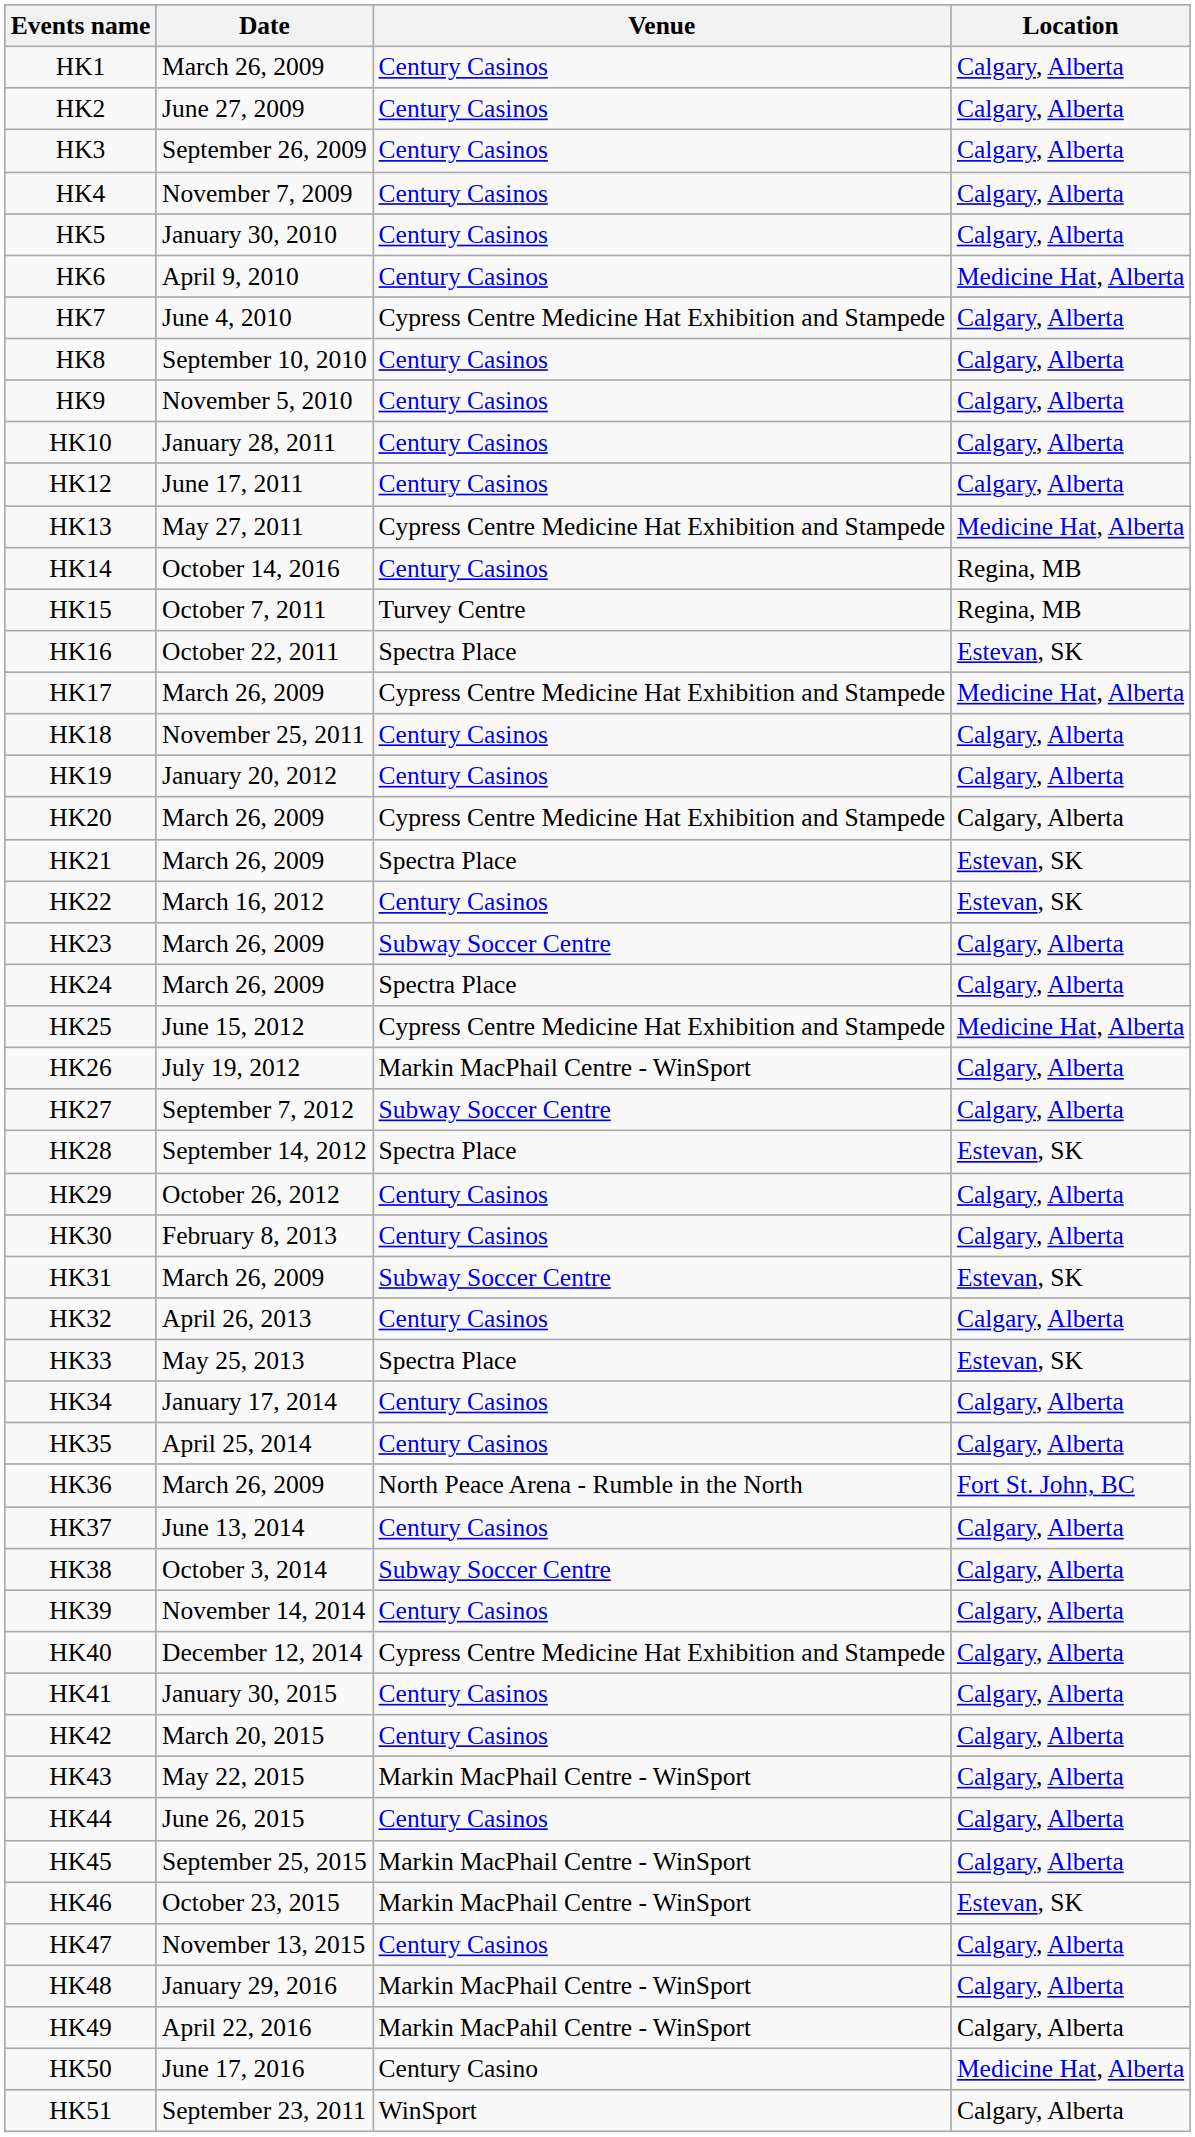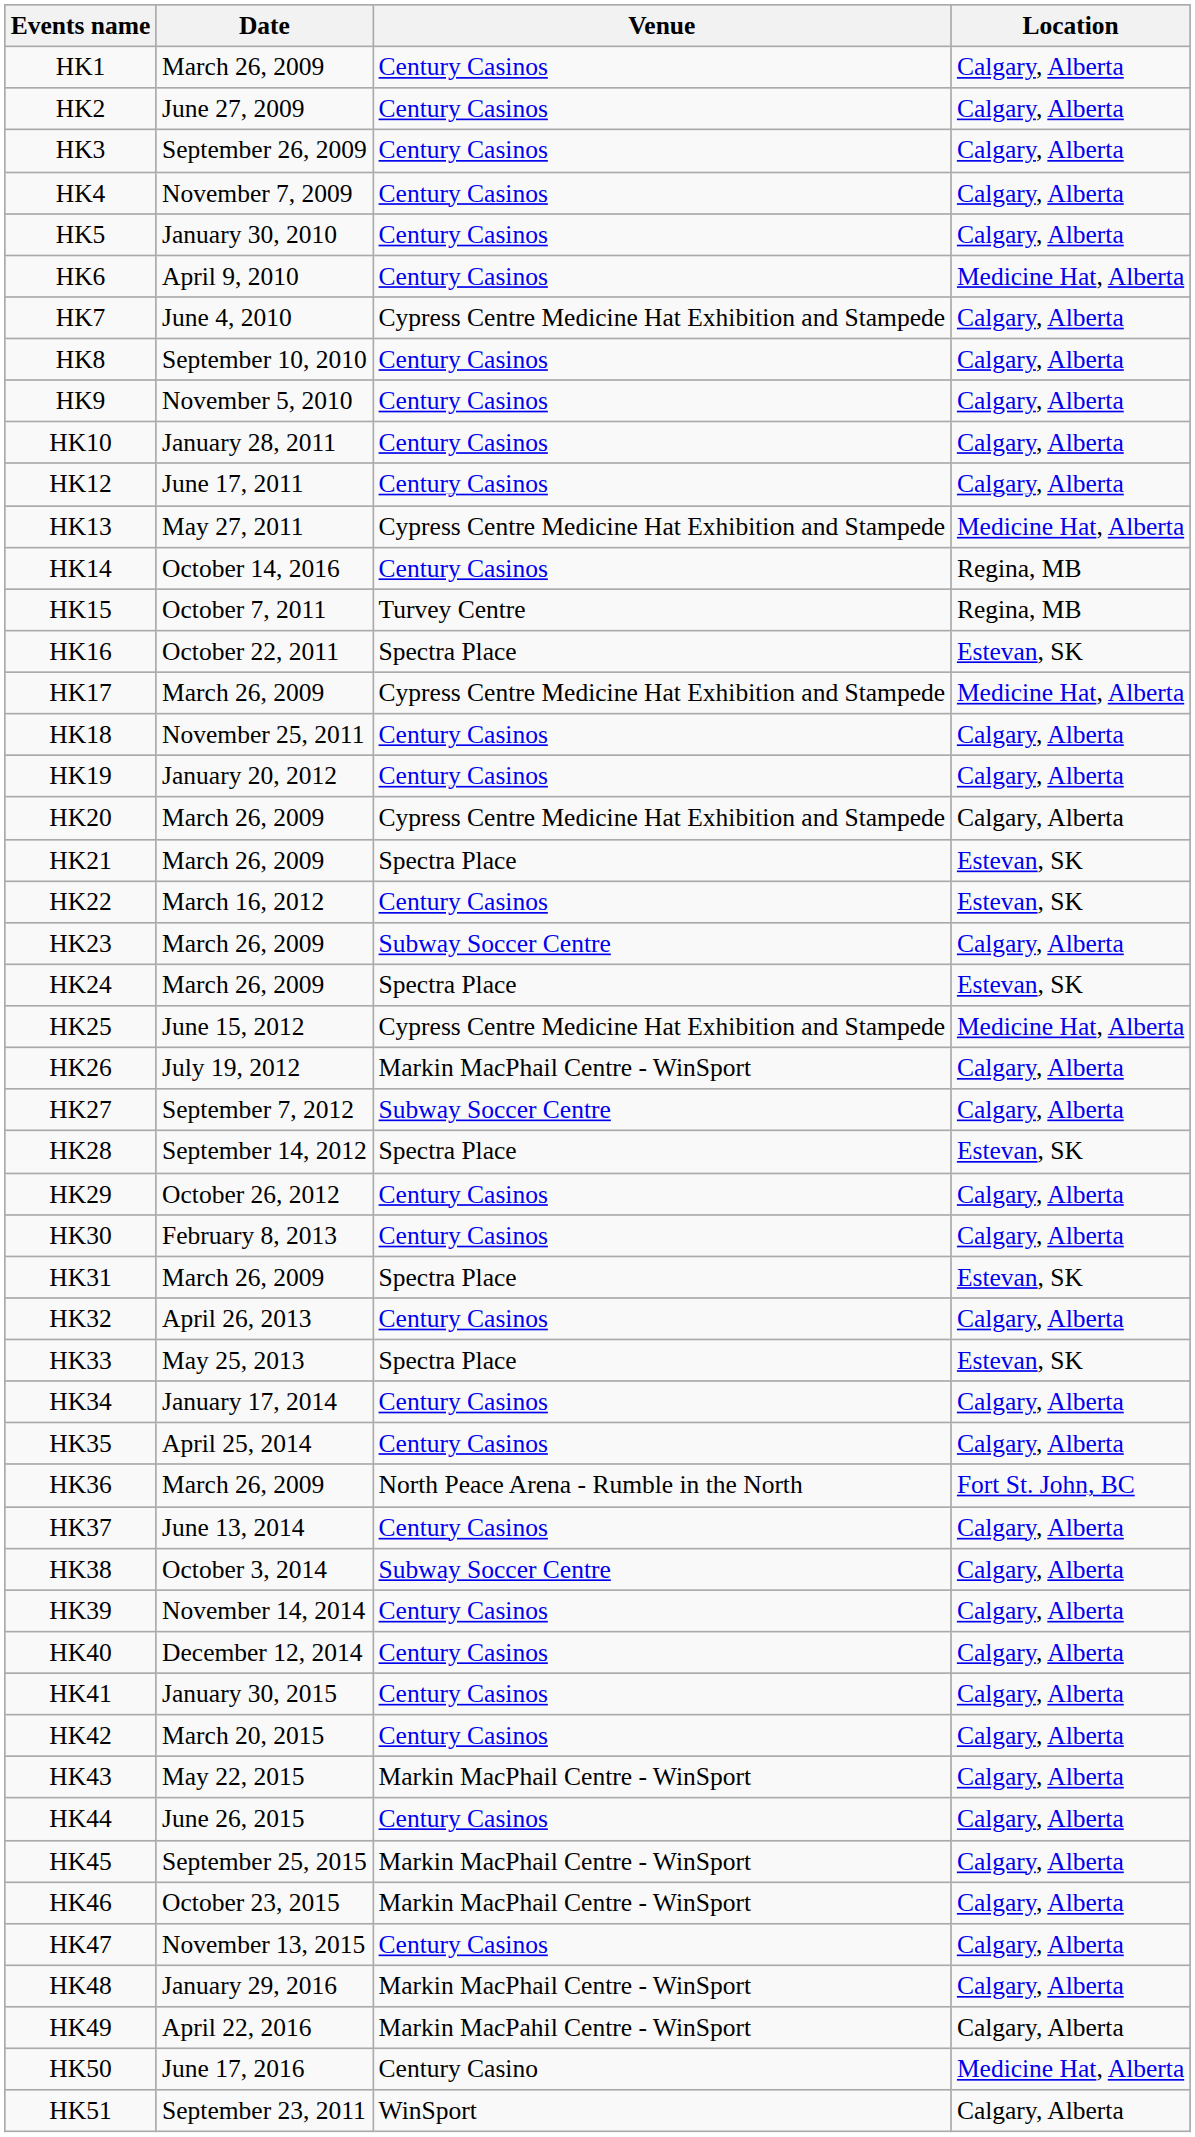 <table class="sortable wikitable succession-box" style="font-size:96%;">
 <tr>
 <th scope="col">Events name</th>
 <th scope="col">Date</th>
 <th scope="col">Venue</th>
 <th scope="col">Location</th>
 </tr>
 <tr>
 <td style="text-align:center">HK1</td>
 <td>March 26, 2009</td>
 <td><a href='#'>Century Casinos</a></td>
 <td><a href='#'>Calgary</a>, <a href='#'>Alberta</a></td>
 </tr>
 <tr>
 <td style="text-align:center">HK2</td>
 <td>June 27, 2009</td>
 <td><a href='#'>Century Casinos</a></td>
 <td><a href='#'>Calgary</a>, <a href='#'>Alberta</a></td>
 </tr>
 <tr>
 <td style="text-align:center">HK3</td>
 <td>September 26, 2009</td>
 <td><a href='#'>Century Casinos</a></td>
 <td><a href='#'>Calgary</a>, <a href='#'>Alberta</a></td>
 </tr>
 <tr>
 <td style="text-align:center">HK4</td>
 <td>November 7, 2009</td>
 <td><a href='#'>Century Casinos</a></td>
 <td><a href='#'>Calgary</a>, <a href='#'>Alberta</a></td>
 </tr>
 <tr>
 <td style="text-align:center">HK5</td>
 <td>January 30, 2010</td>
 <td><a href='#'>Century Casinos</a></td>
 <td><a href='#'>Calgary</a>, <a href='#'>Alberta</a></td>
 </tr>
 <tr>
 <td style="text-align:center">HK6</td>
 <td>April 9, 2010</td>
 <td><a href='#'>Century Casinos</a></td>
 <td><a href='#'>Medicine Hat</a>, <a href='#'>Alberta</a></td>
 </tr>
 <tr>
 <td style="text-align:center">HK7</td>
 <td>June 4, 2010</td>
 <td>Cypress Centre Medicine Hat Exhibition and Stampede</td>
 <td><a href='#'>Calgary</a>, <a href='#'>Alberta</a></td>
 </tr>
 <tr>
 <td style="text-align:center">HK8</td>
 <td>September 10, 2010</td>
 <td><a href='#'>Century Casinos</a></td>
 <td><a href='#'>Calgary</a>, <a href='#'>Alberta</a></td>
 </tr>
 <tr>
 <td style="text-align:center">HK9</td>
 <td>November 5, 2010</td>
 <td><a href='#'>Century Casinos</a></td>
 <td><a href='#'>Calgary</a>, <a href='#'>Alberta</a></td>
 </tr>
 <tr>
 <td style="text-align:center">HK10</td>
 <td>January 28, 2011</td>
 <td><a href='#'>Century Casinos</a></td>
 <td><a href='#'>Calgary</a>, <a href='#'>Alberta</a></td>
 </tr>
 <tr>
 <td style="text-align:center">HK12</td>
 <td>June 17, 2011</td>
 <td><a href='#'>Century Casinos</a></td>
 <td><a href='#'>Calgary</a>, <a href='#'>Alberta</a></td>
 </tr>
 <tr>
 <td style="text-align:center">HK13</td>
 <td>May 27, 2011</td>
 <td>Cypress Centre Medicine Hat Exhibition and Stampede</td>
 <td><a href='#'>Medicine Hat</a>, <a href='#'>Alberta</a></td>
 </tr>
 <tr>
 <td style="text-align:center">HK14</td>
 <td>October 14, 2016</td>
 <td><a href='#'>Century Casinos</a></td>
 <td>Regina, MB</td>
 </tr>
 <tr>
 <td style="text-align:center">HK15</td>
 <td>October 7, 2011</td>
 <td>Turvey Centre</td>
 <td>Regina, MB</td>
 </tr>
 <tr>
 <td style="text-align:center">HK16</td>
 <td>October 22, 2011</td>
 <td>Spectra Place</td>
 <td><a href='#'>Estevan</a>, SK</td>
 </tr>
 <tr>
 <td style="text-align:center">HK17</td>
 <td>March 26, 2009</td>
 <td>Cypress Centre Medicine Hat Exhibition and Stampede</td>
 <td><a href='#'>Medicine Hat</a>, <a href='#'>Alberta</a></td>
 </tr>
 <tr>
 <td style="text-align:center">HK18</td>
 <td>November 25, 2011</td>
 <td><a href='#'>Century Casinos</a></td>
 <td><a href='#'>Calgary</a>, <a href='#'>Alberta</a></td>
 </tr>
 <tr>
 <td style="text-align:center">HK19</td>
 <td>January 20, 2012</td>
 <td><a href='#'>Century Casinos</a></td>
 <td><a href='#'>Calgary</a>, <a href='#'>Alberta</a></td>
 </tr>
 <tr>
 <td style="text-align:center">HK20</td>
 <td>March 26, 2009</td>
 <td>Cypress Centre Medicine Hat Exhibition and Stampede</td>
 <td>Calgary, Alberta</td>
 </tr>
 <tr>
 <td style="text-align:center">HK21</td>
 <td>March 26, 2009</td>
 <td>Spectra Place</td>
 <td><a href='#'>Estevan</a>, SK</td>
 </tr>
 <tr>
 <td style="text-align:center">HK22</td>
 <td>March 16, 2012</td>
 <td><a href='#'>Century Casinos</a></td>
 <td><a href='#'>Estevan</a>, SK</td>
 </tr>
 <tr>
 <td style="text-align:center">HK23</td>
 <td>March 26, 2009</td>
 <td><a href='#'>Subway Soccer Centre</a></td>
 <td><a href='#'>Calgary</a>, <a href='#'>Alberta</a></td>
 </tr>
 <tr>
 <td style="text-align:center">HK24</td>
 <td>March 26, 2009</td>
 <td>Spectra Place</td>
-<td><a href='#'>Calgary</a>, <a href='#'>Alberta</a></td>
+<td><a href='#'>Estevan</a>, SK</td>
 </tr>
 <tr>
 <td style="text-align:center">HK25</td>
 <td>June 15, 2012</td>
 <td>Cypress Centre Medicine Hat Exhibition and Stampede</td>
 <td><a href='#'>Medicine Hat</a>, <a href='#'>Alberta</a></td>
 </tr>
 <tr>
 <td style="text-align:center">HK26</td>
 <td>July 19, 2012</td>
 <td>Markin MacPhail Centre - WinSport</td>
 <td><a href='#'>Calgary</a>, <a href='#'>Alberta</a></td>
 </tr>
 <tr>
 <td style="text-align:center">HK27</td>
 <td>September 7, 2012</td>
 <td><a href='#'>Subway Soccer Centre</a></td>
 <td><a href='#'>Calgary</a>, <a href='#'>Alberta</a></td>
 </tr>
 <tr>
 <td style="text-align:center">HK28</td>
 <td>September 14, 2012</td>
 <td>Spectra Place</td>
 <td><a href='#'>Estevan</a>, SK</td>
 </tr>
 <tr>
 <td style="text-align:center">HK29</td>
 <td>October 26, 2012</td>
 <td><a href='#'>Century Casinos</a></td>
 <td><a href='#'>Calgary</a>, <a href='#'>Alberta</a></td>
 </tr>
 <tr>
 <td style="text-align:center">HK30</td>
 <td>February 8, 2013</td>
 <td><a href='#'>Century Casinos</a></td>
 <td><a href='#'>Calgary</a>, <a href='#'>Alberta</a></td>
 </tr>
 <tr>
 <td style="text-align:center">HK31</td>
 <td>March 26, 2009</td>
-<td><a href='#'>Subway Soccer Centre</a></td>
+<td>Spectra Place</td>
 <td><a href='#'>Estevan</a>, SK</td>
 </tr>
 <tr>
 <td style="text-align:center">HK32</td>
 <td>April 26, 2013</td>
 <td><a href='#'>Century Casinos</a></td>
 <td><a href='#'>Calgary</a>, <a href='#'>Alberta</a></td>
 </tr>
 <tr>
 <td style="text-align:center">HK33</td>
 <td>May 25, 2013</td>
 <td>Spectra Place</td>
 <td><a href='#'>Estevan</a>, SK</td>
 </tr>
 <tr>
 <td style="text-align:center">HK34</td>
 <td>January 17, 2014</td>
 <td><a href='#'>Century Casinos</a></td>
 <td><a href='#'>Calgary</a>, <a href='#'>Alberta</a></td>
 </tr>
 <tr>
 <td style="text-align:center">HK35</td>
 <td>April 25, 2014</td>
 <td><a href='#'>Century Casinos</a></td>
 <td><a href='#'>Calgary</a>, <a href='#'>Alberta</a></td>
 </tr>
 <tr>
 <td style="text-align:center">HK36</td>
 <td>March 26, 2009</td>
 <td>North Peace Arena - Rumble in the North</td>
 <td><a href='#'>Fort St. John, BC</a></td>
 </tr>
 <tr>
 <td style="text-align:center">HK37</td>
 <td>June 13, 2014</td>
 <td><a href='#'>Century Casinos</a></td>
 <td><a href='#'>Calgary</a>, <a href='#'>Alberta</a></td>
 </tr>
 <tr>
 <td style="text-align:center">HK38</td>
 <td>October 3, 2014</td>
 <td><a href='#'>Subway Soccer Centre</a></td>
 <td><a href='#'>Calgary</a>, <a href='#'>Alberta</a></td>
 </tr>
 <tr>
 <td style="text-align:center">HK39</td>
 <td>November 14, 2014</td>
 <td><a href='#'>Century Casinos</a></td>
 <td><a href='#'>Calgary</a>, <a href='#'>Alberta</a></td>
 </tr>
 <tr>
 <td style="text-align:center">HK40</td>
 <td>December 12, 2014</td>
-<td>Cypress Centre Medicine Hat Exhibition and Stampede</td>
+<td><a href='#'>Century Casinos</a></td>
 <td><a href='#'>Calgary</a>, <a href='#'>Alberta</a></td>
 </tr>
 <tr>
 <td style="text-align:center">HK41</td>
 <td>January 30, 2015</td>
 <td><a href='#'>Century Casinos</a></td>
 <td><a href='#'>Calgary</a>, <a href='#'>Alberta</a></td>
 </tr>
 <tr>
 <td style="text-align:center">HK42</td>
 <td>March 20, 2015</td>
 <td><a href='#'>Century Casinos</a></td>
 <td><a href='#'>Calgary</a>, <a href='#'>Alberta</a></td>
 </tr>
 <tr>
 <td style="text-align:center">HK43</td>
 <td>May 22, 2015</td>
 <td>Markin MacPhail Centre - WinSport</td>
 <td><a href='#'>Calgary</a>, <a href='#'>Alberta</a></td>
 </tr>
 <tr>
 <td style="text-align:center">HK44</td>
 <td>June 26, 2015</td>
 <td><a href='#'>Century Casinos</a></td>
 <td><a href='#'>Calgary</a>, <a href='#'>Alberta</a></td>
 </tr>
 <tr>
 <td style="text-align:center">HK45</td>
 <td>September 25, 2015</td>
 <td>Markin MacPhail Centre - WinSport</td>
 <td><a href='#'>Calgary</a>, <a href='#'>Alberta</a></td>
 </tr>
 <tr>
 <td style="text-align:center">HK46</td>
 <td>October 23, 2015</td>
 <td>Markin MacPhail Centre - WinSport</td>
-<td><a href='#'>Estevan</a>, SK</td>
+<td><a href='#'>Calgary</a>, <a href='#'>Alberta</a></td>
 </tr>
 <tr>
 <td style="text-align:center">HK47</td>
 <td>November 13, 2015</td>
 <td><a href='#'>Century Casinos</a></td>
 <td><a href='#'>Calgary</a>, <a href='#'>Alberta</a></td>
 </tr>
 <tr>
 <td style="text-align:center">HK48</td>
 <td>January 29, 2016</td>
 <td>Markin MacPhail Centre - WinSport</td>
 <td><a href='#'>Calgary</a>, <a href='#'>Alberta</a></td>
 </tr>
 <tr>
 <td style="text-align:center">HK49</td>
 <td>April 22, 2016</td>
 <td>Markin MacPahil Centre - WinSport</td>
 <td>Calgary, Alberta</td>
 </tr>
 <tr>
 <td style="text-align:center">HK50</td>
 <td>June 17, 2016</td>
 <td>Century Casino</td>
 <td><a href='#'>Medicine Hat</a>, <a href='#'>Alberta</a></td>
 </tr>
 <tr>
 <td style="text-align:center">HK51</td>
 <td>September 23, 2011</td>
 <td>WinSport</td>
 <td>Calgary, Alberta</td>
 </tr>
 </table>
